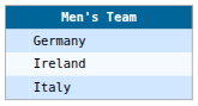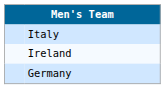 <table align=center cellpadding="4" cellspacing="0" style="background: #f9f9f9; border: 1px #aaa solid; border-collapse: collapse; font-size: 90%;" width=20%>
 <tr align=center bgcolor=#006699 style="color:white;">
 <th width=100% colspan=2>Men's Team</th>
 </tr>
 <tr align=center bgcolor=#D0E7FF>
 <td></td>
-<td align=left> Germany</td>
+<td align=left> Italy</td>
 </tr>
 <tr align=center bgcolor=#F5FAFF>
 <td></td>
 <td align=left> Ireland</td>
 </tr>
 <tr align=center bgcolor=#D0E7FF>
 <td></td>
-<td align=left> Italy</td>
+<td align=left> Germany</td>
 </tr>
 </table>
